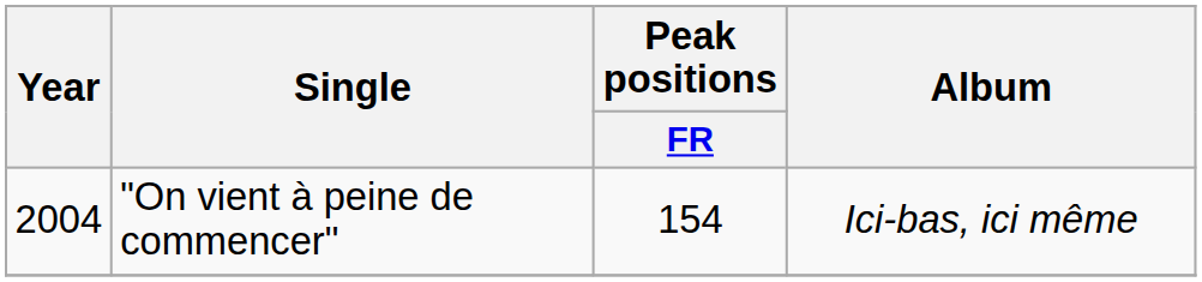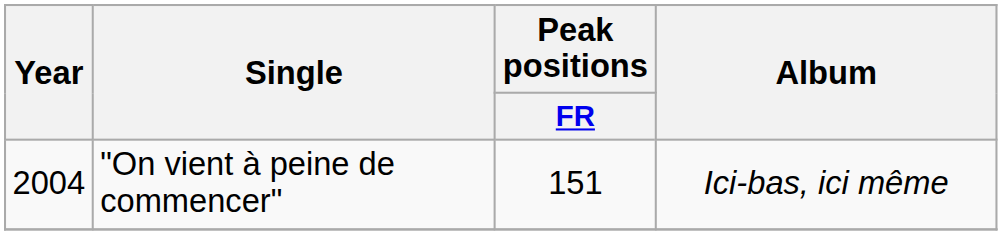 <table class="wikitable">
 <tr>
 <th align="center" rowspan="2" width="10">Year</th>
 <th align="center" rowspan="2" width="190">Single</th>
 <th align="center" colspan="1" width="20">Peak positions</th>
 <th align="center" rowspan="2" width="160">Album</th>
 </tr>
 <tr>
 <th scope="col" style="width:3em;font-size:90%;"><a href='#'>FR</a><br></th>
 </tr>
 <tr>
 <td style="text-align:center;">2004</td>
 <td>"On vient à peine de commencer"</td>
-<td style="text-align:center;">154</td>
+<td style="text-align:center;">151</td>
 <td style="text-align:center;"><em>Ici-bas, ici même</em></td>
 </tr>
 <tr>
 </tr>
 </table>
